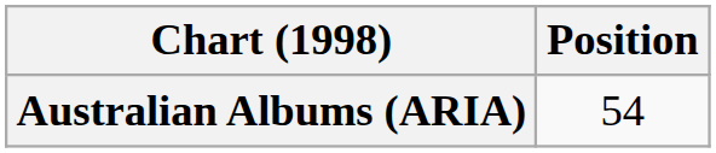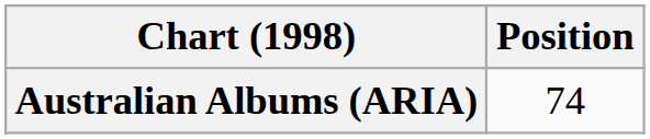 <table class="wikitable plainrowheaders" style="text-align:center;">
 <tr>
 <th scope="col">Chart (1998)</th>
 <th scope="col">Position</th>
 </tr>
 <tr>
 <th scope="row">Australian Albums (ARIA)</th>
-<td>54</td>
+<td>74</td>
 </tr>
 </table>
